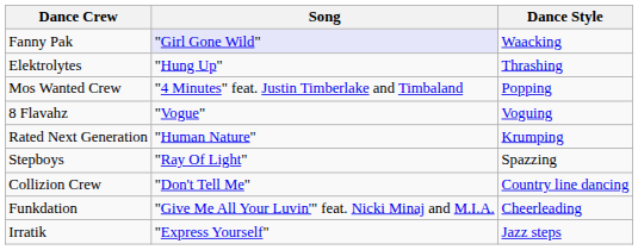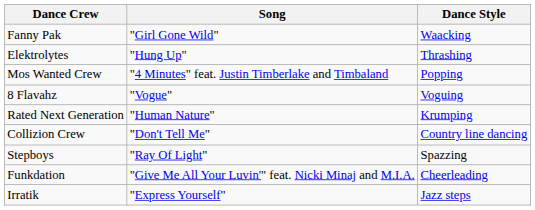 <table class="wikitable">
 <tr>
 <th>Dance Crew</th>
 <th>Song</th>
 <th>Dance Style</th>
 </tr>
 <tr>
 <td>Fanny Pak</td>
-<td style="background: lavender;">"<a href='#'>Girl Gone Wild</a>"</td>
+<td>"<a href='#'>Girl Gone Wild</a>"</td>
 <td><a href='#'>Waacking</a></td>
 </tr>
 <tr>
 <td>Elektrolytes</td>
 <td>"<a href='#'>Hung Up</a>"</td>
 <td><a href='#'>Thrashing</a></td>
 </tr>
 <tr>
 <td>Mos Wanted Crew</td>
 <td>"<a href='#'>4 Minutes</a>" feat. <a href='#'>Justin Timberlake</a> and <a href='#'>Timbaland</a></td>
 <td><a href='#'>Popping</a></td>
 </tr>
 <tr>
 <td>8 Flavahz</td>
 <td>"<a href='#'>Vogue</a>"</td>
 <td><a href='#'>Voguing</a></td>
 </tr>
 <tr>
 <td>Rated Next Generation</td>
 <td>"<a href='#'>Human Nature</a>"</td>
 <td><a href='#'>Krumping</a></td>
 </tr>
 <tr>
+<td>Collizion Crew</td>
+<td>"<a href='#'>Don't Tell Me</a>"</td>
+<td><a href='#'>Country line dancing</a></td>
+</tr>
+<tr>
 <td>Stepboys</td>
 <td>"<a href='#'>Ray Of Light</a>"</td>
 <td>Spazzing</td>
-</tr>
-<tr>
-<td>Collizion Crew</td>
-<td>"<a href='#'>Don't Tell Me</a>"</td>
-<td><a href='#'>Country line dancing</a></td>
 </tr>
 <tr>
 <td>Funkdation</td>
 <td>"<a href='#'>Give Me All Your Luvin'</a>" feat. <a href='#'>Nicki Minaj</a> and <a href='#'>M.I.A.</a></td>
 <td><a href='#'>Cheerleading</a></td>
 </tr>
 <tr>
 <td>Irratik</td>
 <td>"<a href='#'>Express Yourself</a>"</td>
 <td><a href='#'>Jazz steps</a></td>
 </tr>
 </table>
